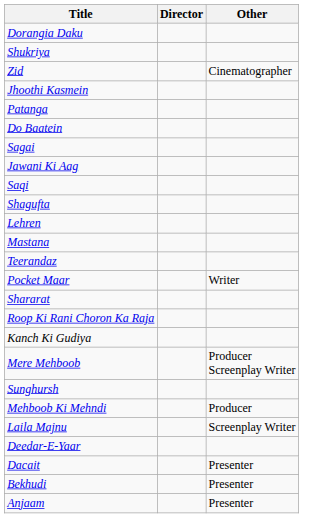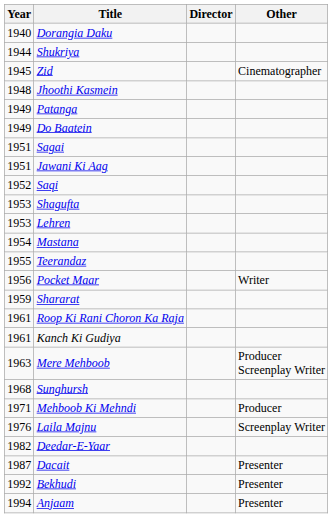 <table class="wikitable sortable">
 <tr>
+<th>Year</th>
 <th>Title</th>
 <th>Director</th>
 <th>Other</th>
 </tr>
 <tr>
+<td>1940</td>
 <td><em><a href='#'>Dorangia Daku</a></em></td>
 <td></td>
 <td></td>
 </tr>
 <tr>
+<td>1944</td>
 <td><em><a href='#'>Shukriya</a></em></td>
 <td></td>
 <td></td>
 </tr>
 <tr>
+<td>1945</td>
 <td><em><a href='#'>Zid</a></em></td>
 <td></td>
 <td>Cinematographer</td>
 </tr>
 <tr>
+<td>1948</td>
 <td><em><a href='#'>Jhoothi Kasmein</a></em></td>
 <td></td>
 <td></td>
 </tr>
 <tr>
+<td>1949</td>
 <td><em><a href='#'>Patanga</a></em></td>
 <td></td>
 <td></td>
 </tr>
 <tr>
+<td>1949</td>
 <td><em><a href='#'>Do Baatein</a></em></td>
 <td></td>
 <td></td>
 </tr>
 <tr>
+<td>1951</td>
 <td><em><a href='#'>Sagai</a></em></td>
 <td></td>
 <td></td>
 </tr>
 <tr>
+<td>1951</td>
 <td><em><a href='#'>Jawani Ki Aag</a></em></td>
 <td></td>
 <td></td>
 </tr>
 <tr>
+<td>1952</td>
 <td><em><a href='#'>Saqi</a></em></td>
 <td></td>
 <td></td>
 </tr>
 <tr>
+<td>1953</td>
 <td><em><a href='#'>Shagufta</a></em></td>
 <td></td>
 <td></td>
 </tr>
 <tr>
+<td>1953</td>
 <td><em><a href='#'>Lehren</a></em></td>
 <td></td>
 <td></td>
 </tr>
 <tr>
+<td>1954</td>
 <td><em><a href='#'>Mastana</a></em></td>
 <td></td>
 <td></td>
 </tr>
 <tr>
+<td>1955</td>
 <td><em><a href='#'>Teerandaz</a></em></td>
 <td></td>
 <td></td>
 </tr>
 <tr>
+<td>1956</td>
 <td><em><a href='#'>Pocket Maar</a></em></td>
 <td></td>
 <td>Writer</td>
 </tr>
 <tr>
+<td>1959</td>
 <td><em><a href='#'>Shararat</a></em></td>
 <td></td>
 <td></td>
 </tr>
 <tr>
+<td>1961</td>
 <td><em><a href='#'>Roop Ki Rani Choron Ka Raja</a></em></td>
 <td></td>
 <td></td>
 </tr>
 <tr>
+<td>1961</td>
 <td><em>Kanch Ki Gudiya</em></td>
 <td></td>
 <td></td>
 </tr>
 <tr>
+<td>1963</td>
 <td><em><a href='#'>Mere Mehboob</a></em></td>
 <td></td>
 <td>Producer<br>Screenplay Writer</td>
 </tr>
 <tr>
+<td>1968</td>
 <td><em><a href='#'>Sunghursh</a></em></td>
 <td></td>
 <td></td>
 </tr>
 <tr>
+<td>1971</td>
 <td><em><a href='#'>Mehboob Ki Mehndi</a></em></td>
 <td></td>
 <td>Producer</td>
 </tr>
 <tr>
+<td>1976</td>
 <td><em><a href='#'>Laila Majnu</a></em></td>
 <td></td>
 <td>Screenplay Writer</td>
 </tr>
 <tr>
+<td>1982</td>
 <td><em><a href='#'>Deedar-E-Yaar</a></em></td>
 <td></td>
 <td></td>
 </tr>
 <tr>
+<td>1987</td>
 <td><em><a href='#'>Dacait</a></em></td>
 <td></td>
 <td>Presenter</td>
 </tr>
 <tr>
+<td>1992</td>
 <td><em><a href='#'>Bekhudi</a></em></td>
 <td></td>
 <td>Presenter</td>
 </tr>
 <tr>
+<td>1994</td>
 <td><em><a href='#'>Anjaam</a></em></td>
 <td></td>
 <td>Presenter</td>
 </tr>
 </table>
